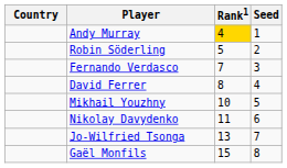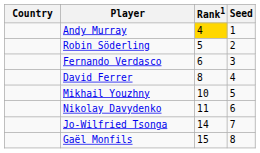 <table class="sortable wikitable">
 <tr>
 <th width="70">Country</th>
 <th width="175">Player</th>
 <th>Rank<sup>1</sup></th>
 <th>Seed</th>
 </tr>
 <tr>
 <td></td>
 <td><a href='#'>Andy Murray</a></td>
 <td style="background: gold;">4</td>
 <td>1</td>
 </tr>
 <tr>
 <td></td>
 <td><a href='#'>Robin Söderling</a></td>
 <td>5</td>
 <td>2</td>
 </tr>
 <tr>
 <td></td>
 <td><a href='#'>Fernando Verdasco</a></td>
-<td>7</td>
+<td>6</td>
 <td>3</td>
 </tr>
 <tr>
 <td></td>
 <td><a href='#'>David Ferrer</a></td>
 <td>8</td>
 <td>4</td>
 </tr>
 <tr>
 <td></td>
 <td><a href='#'>Mikhail Youzhny</a></td>
 <td>10</td>
 <td>5</td>
 </tr>
 <tr>
 <td></td>
 <td><a href='#'>Nikolay Davydenko</a></td>
 <td>11</td>
 <td>6</td>
 </tr>
 <tr>
 <td></td>
 <td><a href='#'>Jo-Wilfried Tsonga</a></td>
-<td>13</td>
+<td>14</td>
 <td>7</td>
 </tr>
 <tr>
 <td></td>
 <td><a href='#'>Gaël Monfils</a></td>
 <td>15</td>
 <td>8</td>
 </tr>
 </table>
